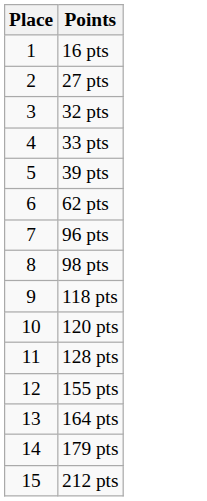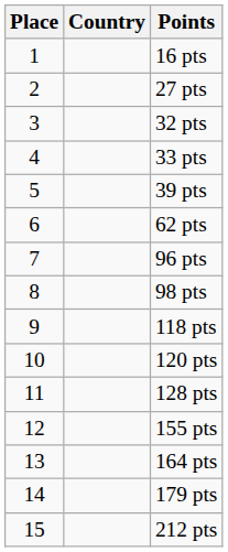 <table class=wikitable>
 <tr>
 <th>Place</th>
+<th>Country</th>
 <th>Points</th>
 </tr>
 <tr>
 <td align=center>1</td>
+<td></td>
 <td>16 pts</td>
 </tr>
 <tr>
 <td align=center>2</td>
+<td></td>
 <td>27 pts</td>
 </tr>
 <tr>
 <td align=center>3</td>
+<td></td>
 <td>32 pts</td>
 </tr>
 <tr>
 <td align=center>4</td>
+<td></td>
 <td>33 pts</td>
 </tr>
 <tr>
 <td align=center>5</td>
+<td></td>
 <td>39 pts</td>
 </tr>
 <tr>
 <td align=center>6</td>
+<td></td>
 <td>62 pts</td>
 </tr>
 <tr>
 <td align=center>7</td>
+<td></td>
 <td>96 pts</td>
 </tr>
 <tr>
 <td align=center>8</td>
+<td></td>
 <td>98 pts</td>
 </tr>
 <tr>
 <td align=center>9</td>
+<td></td>
 <td>118 pts</td>
 </tr>
 <tr>
 <td align=center>10</td>
+<td></td>
 <td>120 pts</td>
 </tr>
 <tr>
 <td align=center>11</td>
+<td></td>
 <td>128 pts</td>
 </tr>
 <tr>
 <td align=center>12</td>
+<td></td>
 <td>155 pts</td>
 </tr>
 <tr>
 <td align=center>13</td>
+<td></td>
 <td>164 pts</td>
 </tr>
 <tr>
 <td align=center>14</td>
+<td></td>
 <td>179 pts</td>
 </tr>
 <tr>
 <td align=center>15</td>
+<td></td>
 <td>212 pts</td>
 </tr>
 </table>
